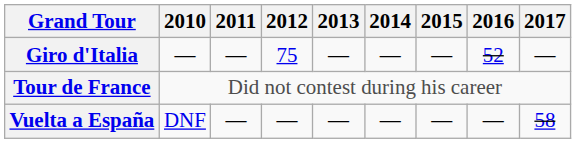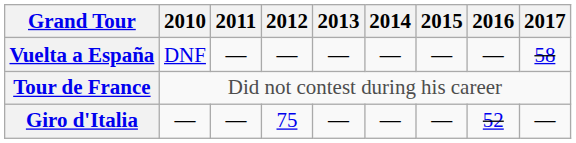 <table class="wikitable plainrowheaders">
 <tr>
 <th scope="col"><a href='#'>Grand Tour</a></th>
 <th scope="col">2010</th>
 <th scope="col">2011</th>
 <th scope="col">2012</th>
 <th scope="col">2013</th>
 <th scope="col">2014</th>
 <th scope="col">2015</th>
 <th scope="col">2016</th>
 <th scope="col">2017</th>
 </tr>
 <tr style="text-align:center;">
+<th scope="row"> <a href='#'>Vuelta a España</a></th>
+<td><a href='#'>DNF</a></td>
+<td>—</td>
+<td>—</td>
+<td>—</td>
+<td>—</td>
+<td>—</td>
+<td>—</td>
+<td><s><a href='#'>58</a></s></td>
+</tr>
+<tr style="text-align:center;">
+<th scope="row"> <a href='#'>Tour de France</a></th>
+<td style="color:#4d4d4d;" colspan=8>Did not contest during his career</td>
+</tr>
+<tr style="text-align:center;">
 <th scope="row"> <a href='#'>Giro d'Italia</a></th>
 <td>—</td>
 <td>—</td>
 <td><a href='#'>75</a></td>
 <td>—</td>
 <td>—</td>
 <td>—</td>
 <td><s><a href='#'>52</a></s></td>
 <td>—</td>
 </tr>
-<tr style="text-align:center;">
-<th scope="row"> <a href='#'>Tour de France</a></th>
-<td style="color:#4d4d4d;" colspan=8>Did not contest during his career</td>
-</tr>
-<tr style="text-align:center;">
-<th scope="row"> <a href='#'>Vuelta a España</a></th>
-<td><a href='#'>DNF</a></td>
-<td>—</td>
-<td>—</td>
-<td>—</td>
-<td>—</td>
-<td>—</td>
-<td>—</td>
-<td><s><a href='#'>58</a></s></td>
-</tr>
 </table>
